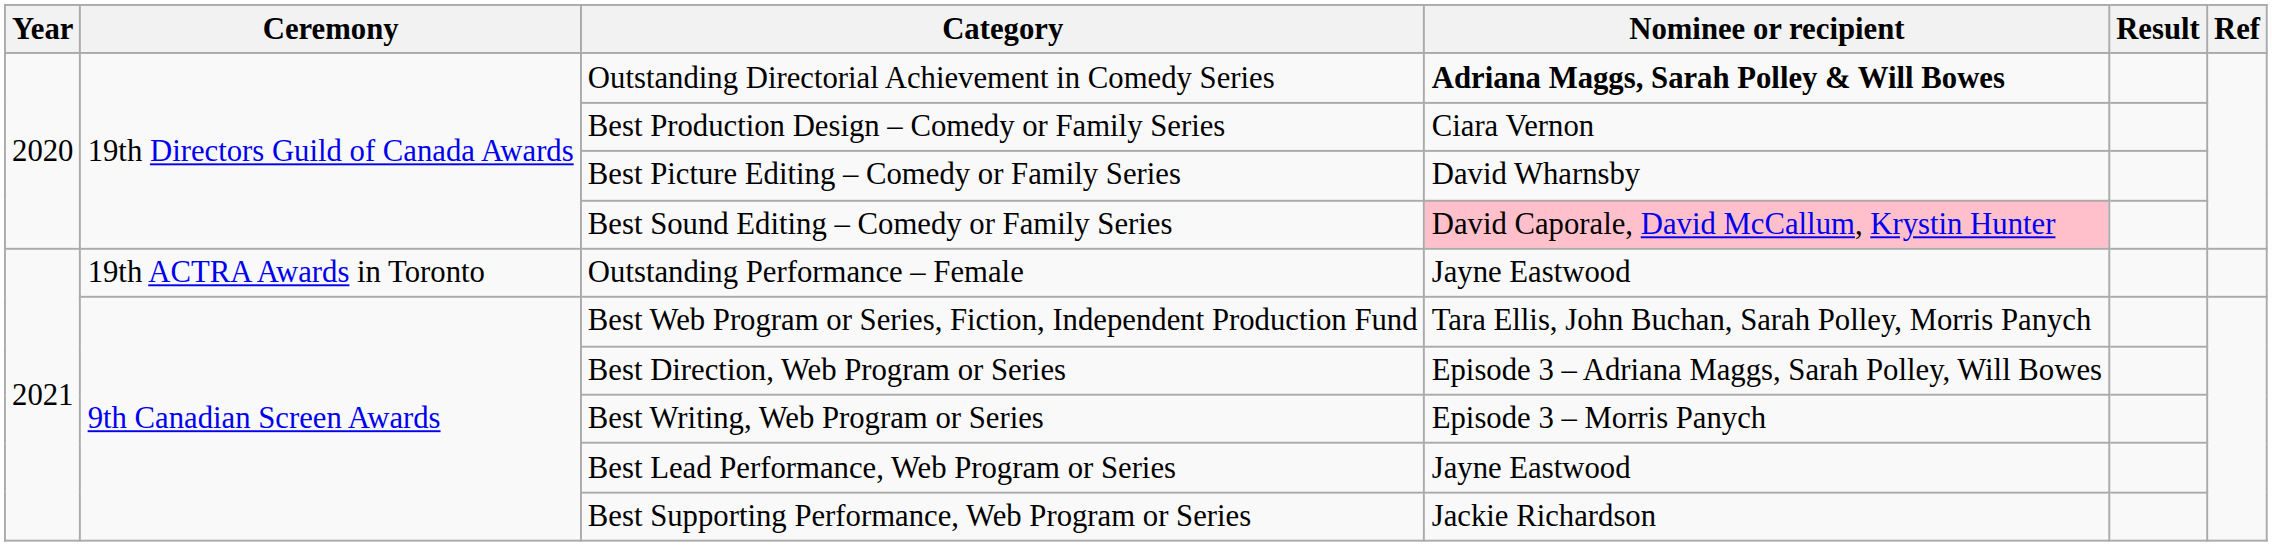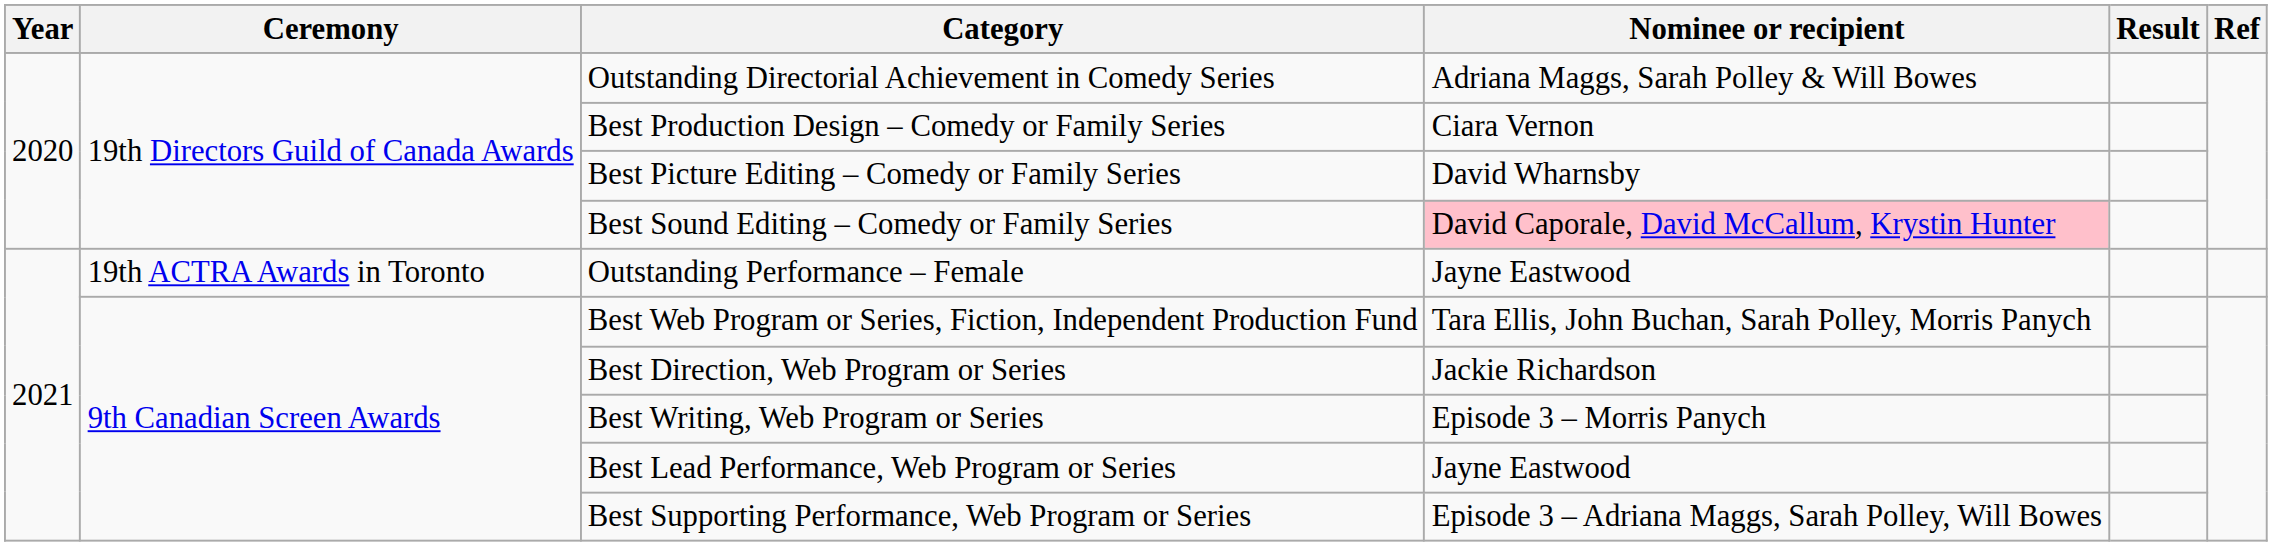 <table class="wikitable sortable">
 <tr>
 <th scope=col>Year</th>
 <th scope=col>Ceremony</th>
 <th scope=col>Category</th>
 <th scope=col>Nominee or recipient</th>
 <th scope=col>Result</th>
 <th scope=col class=unsortable>Ref</th>
 </tr>
 <tr>
 <td rowspan="4">2020</td>
 <td rowspan="4">19th <a href='#'>Directors Guild of Canada Awards</a></td>
 <td>Outstanding Directorial Achievement in Comedy Series</td>
-<td><strong>Adriana Maggs, Sarah Polley & Will Bowes</strong></td>
+<td>Adriana Maggs, Sarah Polley & Will Bowes</td>
 <td></td>
 <td rowspan="4"></td>
 </tr>
 <tr>
 <td>Best Production Design – Comedy or Family Series</td>
 <td>Ciara Vernon</td>
 <td></td>
 </tr>
 <tr>
 <td>Best Picture Editing – Comedy or Family Series</td>
 <td>David Wharnsby</td>
 <td></td>
 </tr>
 <tr>
 <td>Best Sound Editing – Comedy or Family Series</td>
 <td style="background: pink;">David Caporale, <a href='#'>David McCallum</a>, <a href='#'>Krystin Hunter</a></td>
 <td></td>
 </tr>
 <tr>
 <td rowspan="6">2021</td>
 <td>19th <a href='#'>ACTRA Awards</a> in Toronto</td>
 <td>Outstanding Performance – Female</td>
 <td>Jayne Eastwood</td>
 <td></td>
 <td></td>
 </tr>
 <tr>
 <td rowspan="5"><a href='#'>9th Canadian Screen Awards</a></td>
 <td>Best Web Program or Series, Fiction, Independent Production Fund</td>
 <td>Tara Ellis, John Buchan, Sarah Polley, Morris Panych</td>
 <td></td>
 <td rowspan="5"></td>
 </tr>
 <tr>
 <td>Best Direction, Web Program or Series</td>
-<td>Episode 3 – Adriana Maggs, Sarah Polley, Will Bowes</td>
+<td>Jackie Richardson</td>
 <td></td>
 </tr>
 <tr>
 <td>Best Writing, Web Program or Series</td>
 <td>Episode 3 – Morris Panych</td>
 <td></td>
 </tr>
 <tr>
 <td>Best Lead Performance, Web Program or Series</td>
 <td>Jayne Eastwood</td>
 <td></td>
 </tr>
 <tr>
 <td>Best Supporting Performance, Web Program or Series</td>
-<td>Jackie Richardson</td>
+<td>Episode 3 – Adriana Maggs, Sarah Polley, Will Bowes</td>
 <td></td>
 </tr>
 </table>
